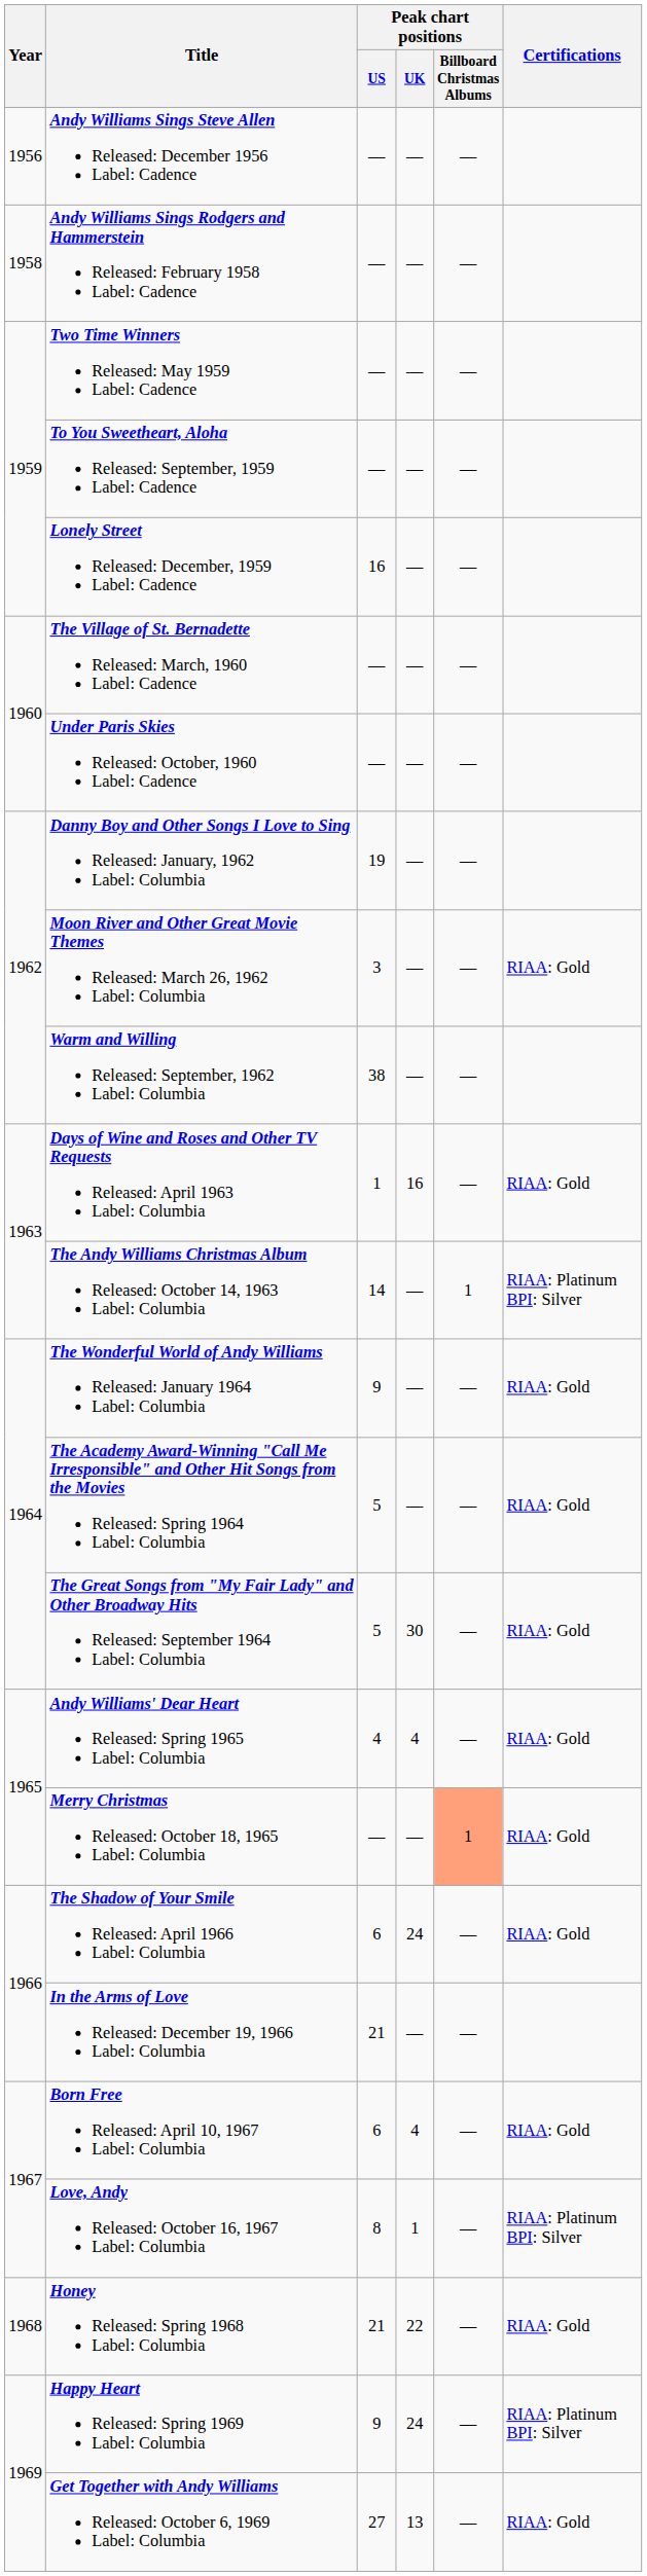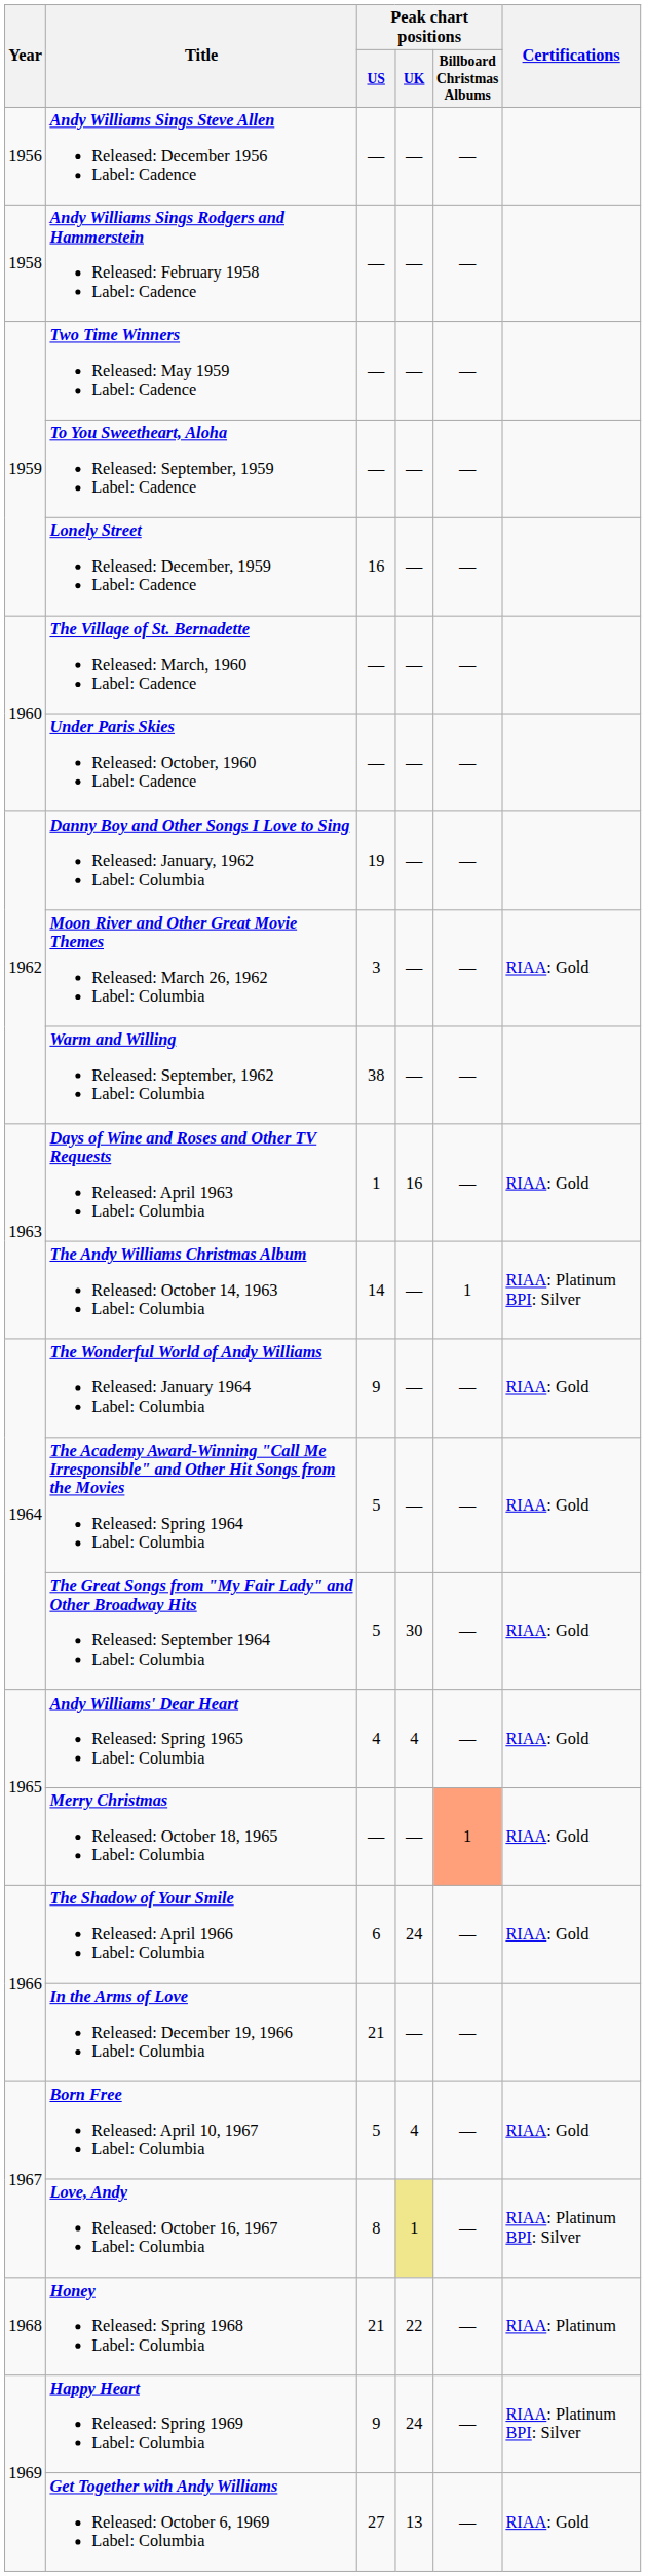 <table class="wikitable">
 <tr>
 <th rowspan="2">Year</th>
 <th rowspan="2">Title</th>
 <th colspan="3">Peak chart positions</th>
 <th rowspan="2" style="width:125px;"><a href='#'>Certifications</a></th>
 </tr>
 <tr style="font-size:smaller;">
 <th width="30"><a href='#'>US</a><br></th>
 <th width="30"><a href='#'>UK</a><br></th>
 <th width="30">Billboard Christmas Albums<br></th>
 </tr>
 <tr>
 <td>1956</td>
 <td><strong><em><a href='#'>Andy Williams Sings Steve Allen</a></em></strong><br><ul><li>Released: December 1956</li><li>Label: Cadence</li></ul></td>
 <td style="text-align:center;">—</td>
 <td style="text-align:center;">—</td>
 <td style="text-align:center;">—</td>
 <td></td>
 </tr>
 <tr>
 <td>1958</td>
 <td><strong><em><a href='#'>Andy Williams Sings Rodgers and Hammerstein</a></em></strong><br><ul><li>Released: February 1958</li><li>Label: Cadence</li></ul></td>
 <td style="text-align:center;">—</td>
 <td style="text-align:center;">—</td>
 <td style="text-align:center;">—</td>
 <td></td>
 </tr>
 <tr>
 <td rowspan="3">1959</td>
 <td><strong><em><a href='#'>Two Time Winners</a></em></strong><br><ul><li>Released: May 1959</li><li>Label: Cadence</li></ul></td>
 <td style="text-align:center;">—</td>
 <td style="text-align:center;">—</td>
 <td style="text-align:center;">—</td>
 <td></td>
 </tr>
 <tr>
 <td><strong><em><a href='#'>To You Sweetheart, Aloha</a></em></strong><br><ul><li>Released: September, 1959</li><li>Label: Cadence</li></ul></td>
 <td style="text-align:center;">—</td>
 <td style="text-align:center;">—</td>
 <td style="text-align:center;">—</td>
 <td></td>
 </tr>
 <tr>
 <td><strong><em><a href='#'>Lonely Street</a></em></strong><br><ul><li>Released: December, 1959</li><li>Label: Cadence</li></ul></td>
 <td style="text-align:center;">16</td>
 <td style="text-align:center;">—</td>
 <td style="text-align:center;">—</td>
 <td></td>
 </tr>
 <tr>
 <td rowspan="2">1960</td>
 <td><strong><em><a href='#'>The Village of St. Bernadette</a></em></strong><br><ul><li>Released: March, 1960</li><li>Label: Cadence</li></ul></td>
 <td style="text-align:center;">—</td>
 <td style="text-align:center;">—</td>
 <td style="text-align:center;">—</td>
 <td></td>
 </tr>
 <tr>
 <td><strong><em><a href='#'>Under Paris Skies</a></em></strong><br><ul><li>Released: October, 1960</li><li>Label: Cadence</li></ul></td>
 <td style="text-align:center;">—</td>
 <td style="text-align:center;">—</td>
 <td style="text-align:center;">—</td>
 <td></td>
 </tr>
 <tr>
 <td rowspan="3">1962</td>
 <td><strong><em><a href='#'>Danny Boy and Other Songs I Love to Sing</a></em></strong><br><ul><li>Released: January, 1962</li><li>Label: Columbia</li></ul></td>
 <td style="text-align:center;">19</td>
 <td style="text-align:center;">—</td>
 <td style="text-align:center;">—</td>
 <td></td>
 </tr>
 <tr>
 <td><strong><em><a href='#'>Moon River and Other Great Movie Themes</a></em></strong><br><ul><li>Released: March 26, 1962</li><li>Label: Columbia</li></ul></td>
 <td style="text-align:center;">3</td>
 <td style="text-align:center;">—</td>
 <td style="text-align:center;">—</td>
 <td><a href='#'>RIAA</a>: Gold</td>
 </tr>
 <tr>
 <td><strong><em><a href='#'>Warm and Willing</a></em></strong><br><ul><li>Released: September, 1962</li><li>Label: Columbia</li></ul></td>
 <td style="text-align:center;">38</td>
 <td style="text-align:center;">—</td>
 <td style="text-align:center;">—</td>
 <td></td>
 </tr>
 <tr>
 <td rowspan="2">1963</td>
 <td><strong><em><a href='#'>Days of Wine and Roses and Other TV Requests</a></em></strong><br><ul><li>Released: April 1963</li><li>Label: Columbia</li></ul></td>
 <td style="text-align:center;">1</td>
 <td style="text-align:center;">16</td>
 <td style="text-align:center;">—</td>
 <td><a href='#'>RIAA</a>: Gold</td>
 </tr>
 <tr>
 <td><strong><em><a href='#'>The Andy Williams Christmas Album</a></em></strong><br><ul><li>Released: October 14, 1963</li><li>Label: Columbia</li></ul></td>
 <td style="text-align:center;">14</td>
 <td style="text-align:center;">—</td>
 <td style="text-align:center;">1</td>
 <td><a href='#'>RIAA</a>: Platinum<br><a href='#'>BPI</a>: Silver</td>
 </tr>
 <tr>
 <td rowspan="3">1964</td>
 <td><strong><em><a href='#'>The Wonderful World of Andy Williams</a></em></strong><br><ul><li>Released: January 1964</li><li>Label: Columbia</li></ul></td>
 <td style="text-align:center;">9</td>
 <td style="text-align:center;">—</td>
 <td style="text-align:center;">—</td>
 <td><a href='#'>RIAA</a>: Gold</td>
 </tr>
 <tr>
 <td><strong><em><a href='#'>The Academy Award-Winning "Call Me Irresponsible" and Other Hit Songs from the Movies</a></em></strong><br><ul><li>Released: Spring 1964</li><li>Label: Columbia</li></ul></td>
 <td style="text-align:center;">5</td>
 <td style="text-align:center;">—</td>
 <td style="text-align:center;">—</td>
 <td><a href='#'>RIAA</a>: Gold</td>
 </tr>
 <tr>
 <td><strong><em><a href='#'>The Great Songs from "My Fair Lady" and Other Broadway Hits</a></em></strong><br><ul><li>Released: September 1964</li><li>Label: Columbia</li></ul></td>
 <td style="text-align:center;">5</td>
 <td style="text-align:center;">30</td>
 <td style="text-align:center;">—</td>
 <td><a href='#'>RIAA</a>: Gold</td>
 </tr>
 <tr>
 <td rowspan="2">1965</td>
 <td><strong><em><a href='#'>Andy Williams' Dear Heart</a></em></strong><br><ul><li>Released: Spring 1965</li><li>Label: Columbia</li></ul></td>
 <td style="text-align:center;">4</td>
 <td style="text-align:center;">4</td>
 <td style="text-align:center;">—</td>
 <td><a href='#'>RIAA</a>: Gold</td>
 </tr>
 <tr>
 <td><strong><em><a href='#'>Merry Christmas</a></em></strong><br><ul><li>Released: October 18, 1965</li><li>Label: Columbia</li></ul></td>
 <td style="text-align:center;">—</td>
 <td style="text-align:center;">—</td>
 <td style="background: lightsalmon; text-align:center;">1</td>
 <td><a href='#'>RIAA</a>: Gold</td>
 </tr>
 <tr>
 <td rowspan="2">1966</td>
 <td><strong><em><a href='#'>The Shadow of Your Smile</a></em></strong><br><ul><li>Released: April 1966</li><li>Label: Columbia</li></ul></td>
 <td style="text-align:center;">6</td>
 <td style="text-align:center;">24</td>
 <td style="text-align:center;">—</td>
 <td><a href='#'>RIAA</a>: Gold</td>
 </tr>
 <tr>
 <td><strong><em><a href='#'>In the Arms of Love</a></em></strong><br><ul><li>Released: December 19, 1966</li><li>Label: Columbia</li></ul></td>
 <td style="text-align:center;">21</td>
 <td style="text-align:center;">—</td>
 <td style="text-align:center;">—</td>
 <td></td>
 </tr>
 <tr>
 <td rowspan="2">1967</td>
 <td><strong><em><a href='#'>Born Free</a></em></strong><br><ul><li>Released: April 10, 1967</li><li>Label: Columbia</li></ul></td>
-<td style="text-align:center;">6</td>
+<td style="text-align:center;">5</td>
 <td style="text-align:center;">4</td>
 <td style="text-align:center;">—</td>
 <td><a href='#'>RIAA</a>: Gold</td>
 </tr>
 <tr>
 <td><strong><em><a href='#'>Love, Andy</a></em></strong><br><ul><li>Released: October 16, 1967</li><li>Label: Columbia</li></ul></td>
 <td style="text-align:center;">8</td>
-<td style="text-align:center;">1</td>
+<td style="background: khaki; text-align:center;">1</td>
 <td style="text-align:center;">—</td>
 <td><a href='#'>RIAA</a>: Platinum<br><a href='#'>BPI</a>: Silver</td>
 </tr>
 <tr>
 <td>1968</td>
 <td><strong><em><a href='#'>Honey</a></em></strong><br><ul><li>Released: Spring 1968</li><li>Label: Columbia</li></ul></td>
 <td style="text-align:center;">21</td>
 <td style="text-align:center;">22</td>
 <td style="text-align:center;">—</td>
-<td><a href='#'>RIAA</a>: Gold</td>
+<td><a href='#'>RIAA</a>: Platinum</td>
 </tr>
 <tr>
 <td rowspan="2">1969</td>
 <td><strong><em><a href='#'>Happy Heart</a></em></strong><br><ul><li>Released: Spring 1969</li><li>Label: Columbia</li></ul></td>
 <td style="text-align:center;">9</td>
 <td style="text-align:center;">24</td>
 <td style="text-align:center;">—</td>
 <td><a href='#'>RIAA</a>: Platinum<br><a href='#'>BPI</a>: Silver</td>
 </tr>
 <tr>
 <td><strong><em><a href='#'>Get Together with Andy Williams</a></em></strong><br><ul><li>Released: October 6, 1969</li><li>Label: Columbia</li></ul></td>
 <td style="text-align:center;">27</td>
 <td style="text-align:center;">13</td>
 <td style="text-align:center;">—</td>
 <td><a href='#'>RIAA</a>: Gold</td>
 </tr>
 </table>
